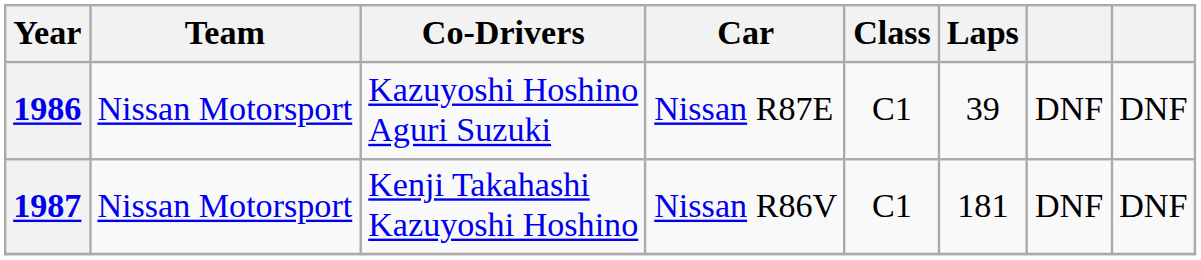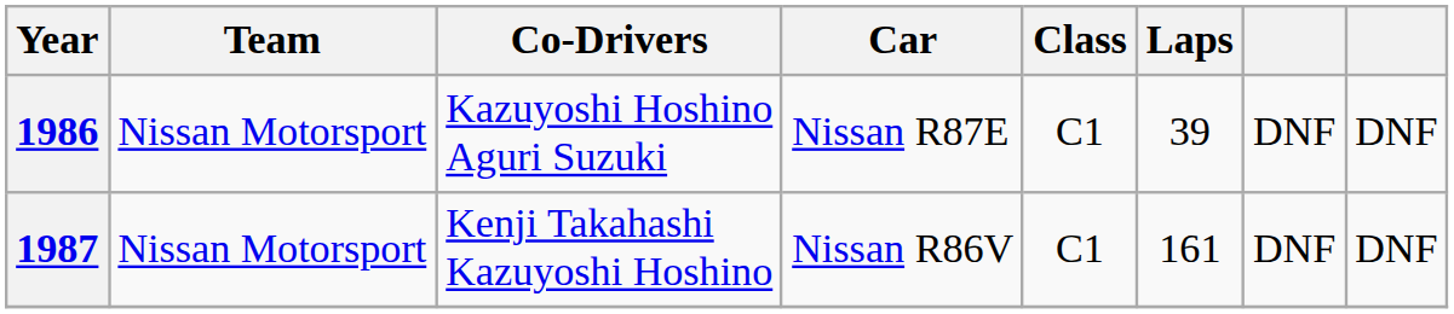 <table class="wikitable" style="text-align:center; font-size:90%">
 <tr>
 <th>Year</th>
 <th>Team</th>
 <th>Co-Drivers</th>
 <th>Car</th>
 <th>Class</th>
 <th>Laps</th>
 <th></th>
 <th></th>
 </tr>
 <tr>
 <th><a href='#'>1986</a></th>
 <td align="left"> <a href='#'>Nissan Motorsport</a></td>
 <td align="left"> <a href='#'>Kazuyoshi Hoshino</a><br> <a href='#'>Aguri Suzuki</a></td>
 <td align="left"><a href='#'>Nissan</a> R87E</td>
 <td>C1</td>
 <td>39</td>
 <td>DNF</td>
 <td>DNF</td>
 </tr>
 <tr>
 <th><a href='#'>1987</a></th>
 <td align="left"> <a href='#'>Nissan Motorsport</a></td>
 <td align="left"> <a href='#'>Kenji Takahashi</a><br> <a href='#'>Kazuyoshi Hoshino</a></td>
 <td align="left"><a href='#'>Nissan</a> R86V</td>
 <td>C1</td>
-<td>181</td>
+<td>161</td>
 <td>DNF</td>
 <td>DNF</td>
 </tr>
 <tr>
 </tr>
 </table>
